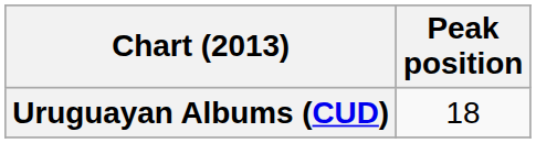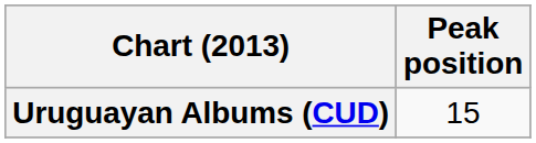 <table class="wikitable plainrowheaders" style="text-align:center">
 <tr>
 <th scope="col">Chart (2013)</th>
 <th scope="col">Peak<br>position</th>
 </tr>
 <tr>
 <th scope="row">Uruguayan Albums (<a href='#'>CUD</a>)</th>
-<td>18</td>
+<td>15</td>
 </tr>
 </table>
